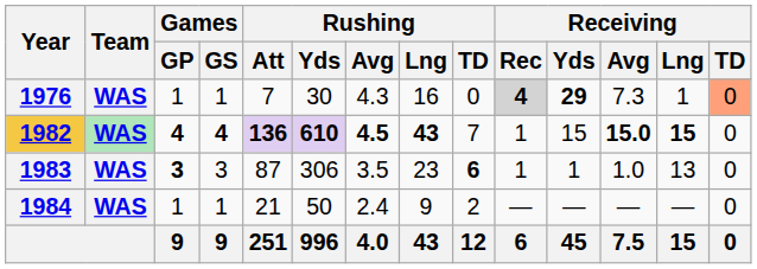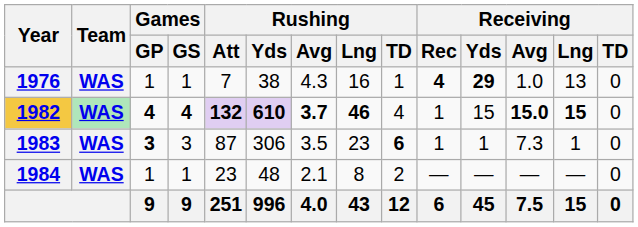 <table class="wikitable" style="text-align:center;">
 <tr>
 <th rowspan="2">Year</th>
 <th rowspan="2">Team</th>
 <th colspan="2">Games</th>
 <th colspan="5">Rushing</th>
 <th colspan="5">Receiving</th>
 </tr>
 <tr>
 <th>GP</th>
 <th>GS</th>
 <th>Att</th>
 <th>Yds</th>
 <th>Avg</th>
 <th>Lng</th>
 <th>TD</th>
 <th>Rec</th>
 <th>Yds</th>
 <th>Avg</th>
 <th>Lng</th>
 <th>TD</th>
 </tr>
 <tr>
 <th><a href='#'>1976</a></th>
 <th><a href='#'>WAS</a></th>
 <td>1</td>
 <td>1</td>
 <td>7</td>
-<td>30</td>
+<td>38</td>
 <td>4.3</td>
 <td>16</td>
+<td>1</td>
+<td><strong>4</strong></td>
+<td><strong>29</strong></td>
+<td>1.0</td>
+<td>13</td>
 <td>0</td>
-<td style="background: lightgrey;"><strong>4</strong></td>
-<td><strong>29</strong></td>
-<td>7.3</td>
-<td>1</td>
-<td style="background: lightsalmon;">0</td>
 </tr>
 <tr>
 <th style="background:#f4c842; width:3em;"><a href='#'>1982</a></th>
 <th style="background:#afe6ba;"><a href='#'>WAS</a></th>
 <td><strong>4</strong></td>
 <td><strong>4</strong></td>
-<td style="background:#e0cef2;"><strong>136</strong></td>
+<td style="background:#e0cef2;"><strong>132</strong></td>
 <td style="background:#e0cef2;"><strong>610</strong></td>
-<td><strong>4.5</strong></td>
-<td><strong>43</strong></td>
-<td>7</td>
+<td><strong>3.7</strong></td>
+<td><strong>46</strong></td>
+<td>4</td>
 <td>1</td>
 <td>15</td>
 <td><strong>15.0</strong></td>
 <td><strong>15</strong></td>
 <td>0</td>
 </tr>
 <tr>
 <th><a href='#'>1983</a></th>
 <th><a href='#'>WAS</a></th>
 <td><strong>3</strong></td>
 <td>3</td>
 <td>87</td>
 <td>306</td>
 <td>3.5</td>
 <td>23</td>
 <td><strong>6</strong></td>
 <td>1</td>
 <td>1</td>
-<td>1.0</td>
-<td>13</td>
+<td>7.3</td>
+<td>1</td>
 <td>0</td>
 </tr>
 <tr>
 <th><a href='#'>1984</a></th>
 <th><a href='#'>WAS</a></th>
 <td>1</td>
 <td>1</td>
-<td>21</td>
-<td>50</td>
-<td>2.4</td>
-<td>9</td>
+<td>23</td>
+<td>48</td>
+<td>2.1</td>
+<td>8</td>
 <td>2</td>
 <td>—</td>
 <td>—</td>
 <td>—</td>
 <td>—</td>
 <td>0</td>
 </tr>
 <tr>
 <th colspan="2"></th>
 <th>9</th>
 <th>9</th>
 <th>251</th>
 <th>996</th>
 <th>4.0</th>
 <th>43</th>
 <th>12</th>
 <th>6</th>
 <th>45</th>
 <th>7.5</th>
 <th>15</th>
 <th>0</th>
 </tr>
 </table>
